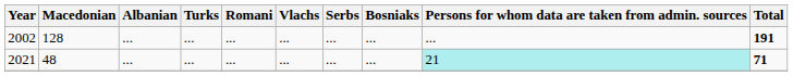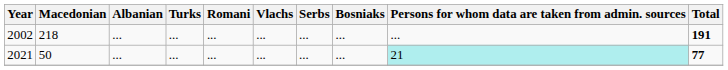 <table class="wikitable">
 <tr>
 <th>Year</th>
 <th>Macedonian</th>
 <th>Albanian</th>
 <th>Turks</th>
 <th>Romani</th>
 <th>Vlachs</th>
 <th>Serbs</th>
 <th>Bosniaks</th>
 <th><abbr>Persons for whom data are taken from admin. sources</abbr></th>
 <th>Total</th>
 </tr>
 <tr>
 <td>2002</td>
-<td>128</td>
+<td>218</td>
 <td>...</td>
 <td>...</td>
 <td>...</td>
 <td>...</td>
 <td>...</td>
 <td>...</td>
 <td>...</td>
 <td><strong>191</strong></td>
 </tr>
 <tr>
 <td>2021</td>
-<td>48</td>
+<td>50</td>
 <td>...</td>
 <td>...</td>
 <td>...</td>
 <td>...</td>
 <td>...</td>
 <td>...</td>
 <td style="background: paleturquoise;">21</td>
-<td><strong>71</strong></td>
+<td><strong>77</strong></td>
 </tr>
 <tr>
 </tr>
 </table>
